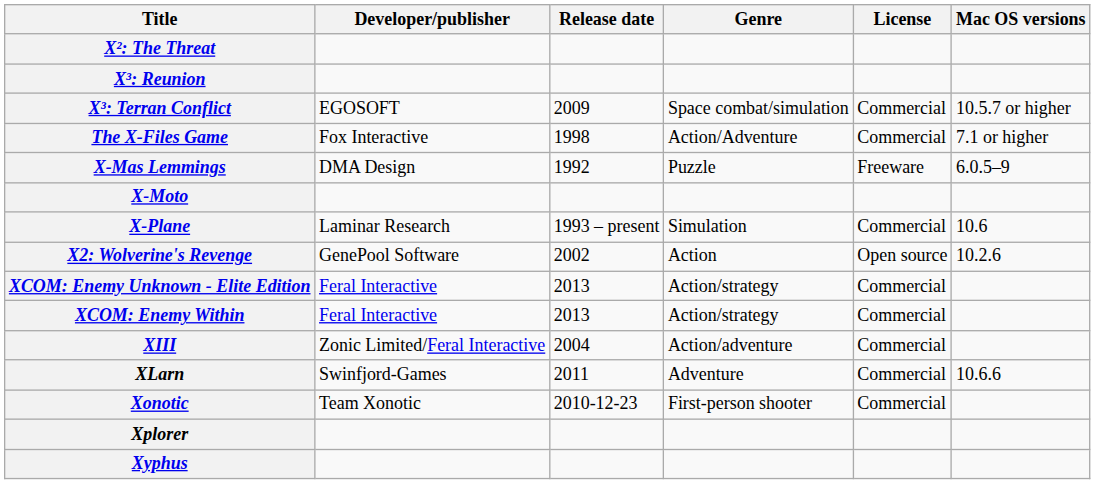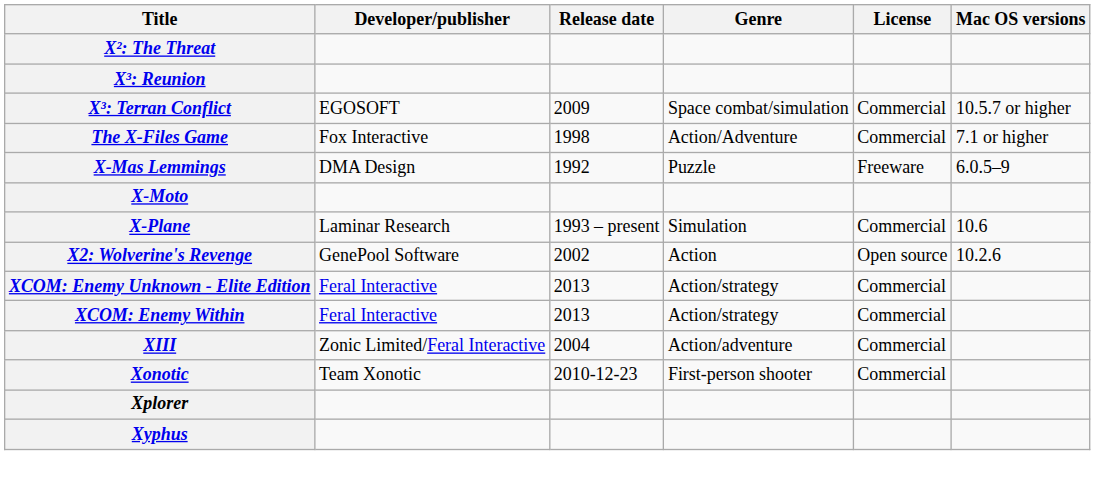 <table class="wikitable sortable" style="font-size: 85%; text-align: left;">
 <tr style="background: #ececec">
 <th>Title</th>
 <th>Developer/publisher</th>
 <th>Release date</th>
 <th>Genre</th>
 <th>License</th>
 <th>Mac OS versions</th>
 </tr>
 <tr>
 <th><em><a href='#'>X²: The Threat</a></em></th>
 <td></td>
 <td></td>
 <td></td>
 <td></td>
 <td></td>
 </tr>
 <tr>
 <th><em><a href='#'>X³: Reunion</a></em></th>
 <td></td>
 <td></td>
 <td></td>
 <td></td>
 <td></td>
 </tr>
 <tr>
 <th><em><a href='#'>X³: Terran Conflict</a></em></th>
 <td>EGOSOFT</td>
 <td>2009</td>
 <td>Space combat/simulation</td>
 <td>Commercial</td>
 <td>10.5.7 or higher</td>
 </tr>
 <tr>
 <th><em><a href='#'>The X-Files Game</a></em></th>
 <td>Fox Interactive</td>
 <td>1998</td>
 <td>Action/Adventure</td>
 <td>Commercial</td>
 <td>7.1 or higher</td>
 </tr>
 <tr>
 <th><em><a href='#'>X-Mas Lemmings</a></em></th>
 <td>DMA Design</td>
 <td>1992</td>
 <td>Puzzle</td>
 <td>Freeware</td>
 <td>6.0.5–9</td>
 </tr>
 <tr>
 <th><em><a href='#'>X-Moto</a></em></th>
 <td></td>
 <td></td>
 <td></td>
 <td></td>
 <td></td>
 </tr>
 <tr>
 <th><em><a href='#'>X-Plane</a></em></th>
 <td>Laminar Research</td>
 <td>1993 – present</td>
 <td>Simulation</td>
 <td>Commercial</td>
 <td>10.6</td>
 </tr>
 <tr>
 <th><em><a href='#'>X2: Wolverine's Revenge</a></em></th>
 <td>GenePool Software</td>
 <td>2002</td>
 <td>Action</td>
 <td>Open source</td>
 <td>10.2.6</td>
 </tr>
 <tr>
 <th><em><a href='#'>XCOM: Enemy Unknown - Elite Edition</a></em></th>
 <td><a href='#'>Feral Interactive</a></td>
 <td>2013</td>
 <td>Action/strategy</td>
 <td>Commercial</td>
 <td></td>
 </tr>
 <tr>
 <th><em><a href='#'>XCOM: Enemy Within</a></em></th>
 <td><a href='#'>Feral Interactive</a></td>
 <td>2013</td>
 <td>Action/strategy</td>
 <td>Commercial</td>
 <td></td>
 </tr>
 <tr>
 <th><em><a href='#'>XIII</a></em></th>
 <td>Zonic Limited/<a href='#'>Feral Interactive</a></td>
 <td>2004</td>
 <td>Action/adventure</td>
 <td>Commercial</td>
 <td></td>
 </tr>
 <tr>
-<th><em>XLarn</em></th>
-<td>Swinfjord-Games</td>
-<td>2011</td>
-<td>Adventure</td>
-<td>Commercial</td>
-<td>10.6.6</td>
-</tr>
-<tr>
 <th><em><a href='#'>Xonotic</a></em></th>
 <td>Team Xonotic</td>
 <td>2010-12-23</td>
 <td>First-person shooter</td>
 <td>Commercial</td>
 <td></td>
 </tr>
 <tr>
 <th><em>Xplorer</em></th>
 <td></td>
 <td></td>
 <td></td>
 <td></td>
 <td></td>
 </tr>
 <tr>
 <th><em><a href='#'>Xyphus</a></em></th>
 <td></td>
 <td></td>
 <td></td>
 <td></td>
 <td></td>
 </tr>
 </table>
